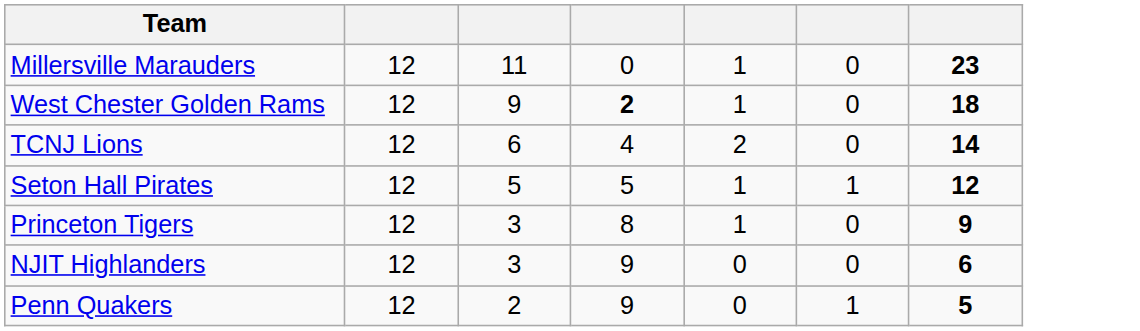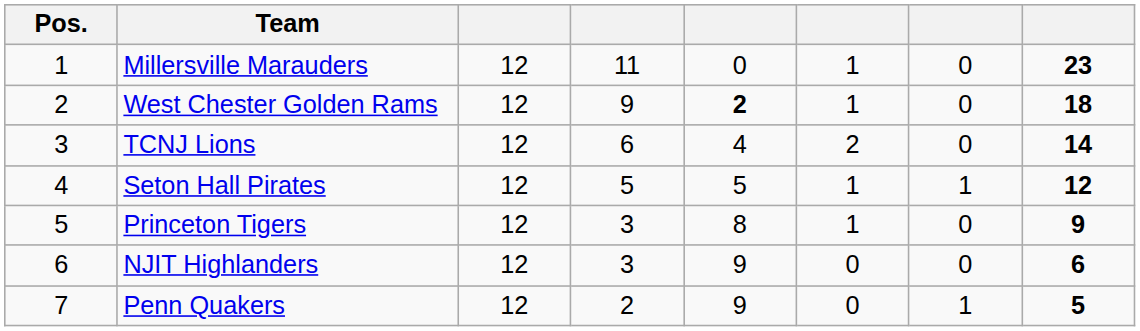 <table class="wikitable sortable">
 <tr>
+<th style="width: 4em;">Pos.</th>
 <th style="width: 13em;">Team</th>
 <th style="width: 4em;"></th>
 <th style="width: 4em;"></th>
 <th style="width: 4em;"></th>
 <th style="width: 4em;"></th>
 <th style="width: 4em;"></th>
 <th style="width: 4em;"></th>
 </tr>
 <tr style="text-align:center;">
+<td style="text-align:center;">1</td>
 <td style="text-align:left;"><a href='#'>Millersville Marauders</a></td>
 <td>12</td>
 <td>11</td>
 <td>0</td>
 <td>1</td>
 <td>0</td>
 <td><strong>23</strong></td>
 </tr>
 <tr style="text-align:center;">
+<td style="text-align:center;">2</td>
 <td style="text-align:left;"><a href='#'>West Chester Golden Rams</a></td>
 <td>12</td>
 <td>9</td>
 <td><strong>2</strong></td>
 <td>1</td>
 <td>0</td>
 <td><strong>18</strong></td>
 </tr>
 <tr style="text-align:center;">
+<td style="text-align:center;">3</td>
 <td style="text-align:left;"><a href='#'>TCNJ Lions</a></td>
 <td>12</td>
 <td>6</td>
 <td>4</td>
 <td>2</td>
 <td>0</td>
 <td><strong>14</strong></td>
 </tr>
 <tr style="text-align:center;">
+<td style="text-align:center;">4</td>
 <td style="text-align:left;"><a href='#'>Seton Hall Pirates</a></td>
 <td>12</td>
 <td>5</td>
 <td>5</td>
 <td>1</td>
 <td>1</td>
 <td><strong>12</strong></td>
 </tr>
 <tr style="text-align:center;">
+<td style="text-align:center;">5</td>
 <td style="text-align:left;"><a href='#'>Princeton Tigers</a></td>
 <td>12</td>
 <td>3</td>
 <td>8</td>
 <td>1</td>
 <td>0</td>
 <td><strong>9</strong></td>
 </tr>
 <tr style="text-align:center;">
+<td style="text-align:center;">6</td>
 <td style="text-align:left;"><a href='#'>NJIT Highlanders</a></td>
 <td>12</td>
 <td>3</td>
 <td>9</td>
 <td>0</td>
 <td>0</td>
 <td><strong>6</strong></td>
 </tr>
 <tr style="text-align:center;">
+<td style="text-align:center;">7</td>
 <td style="text-align:left;"><a href='#'>Penn Quakers</a></td>
 <td>12</td>
 <td>2</td>
 <td>9</td>
 <td>0</td>
 <td>1</td>
 <td><strong>5</strong></td>
 </tr>
 </table>
